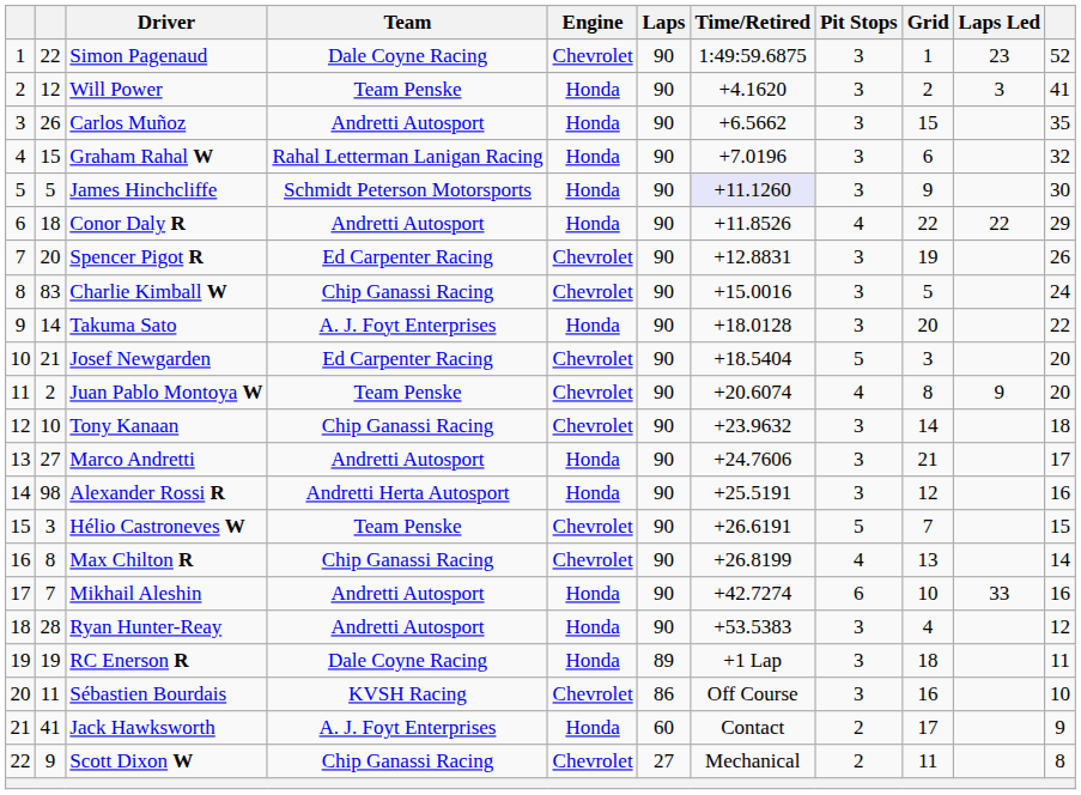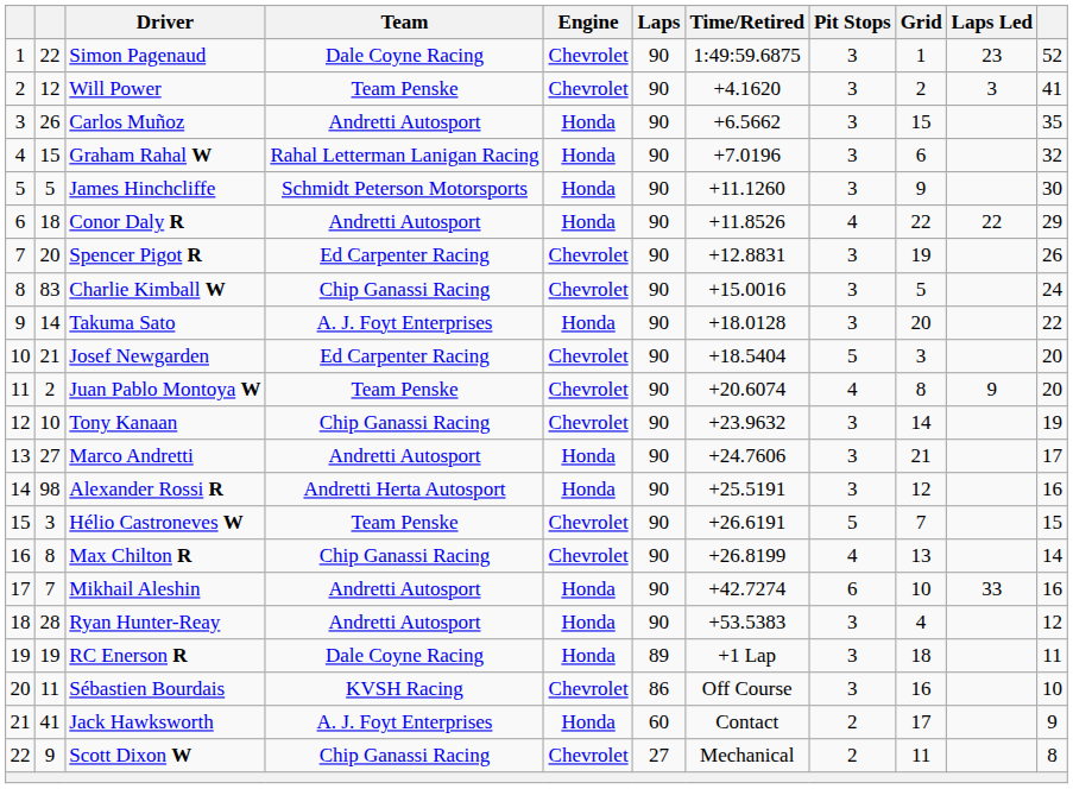 <table class="wikitable" style="text-align:center; font-size: 95%;">
 <tr>
 <th></th>
 <th></th>
 <th>Driver</th>
 <th>Team</th>
 <th>Engine</th>
 <th>Laps</th>
 <th>Time/Retired</th>
 <th>Pit Stops</th>
 <th>Grid</th>
 <th>Laps Led</th>
 <th></th>
 </tr>
 <tr>
 <td>1</td>
 <td>22</td>
 <td align="left"> <a href='#'>Simon Pagenaud</a></td>
 <td><a href='#'>Dale Coyne Racing</a></td>
 <td><a href='#'>Chevrolet</a></td>
 <td>90</td>
 <td>1:49:59.6875</td>
 <td>3</td>
 <td>1</td>
 <td>23</td>
 <td>52</td>
 </tr>
 <tr>
 <td>2</td>
 <td>12</td>
 <td align="left"> <a href='#'>Will Power</a></td>
 <td><a href='#'>Team Penske</a></td>
-<td><a href='#'>Honda</a></td>
+<td><a href='#'>Chevrolet</a></td>
 <td>90</td>
 <td>+4.1620</td>
 <td>3</td>
 <td>2</td>
 <td>3</td>
 <td>41</td>
 </tr>
 <tr>
 <td>3</td>
 <td>26</td>
 <td align="left"> <a href='#'>Carlos Muñoz</a></td>
 <td><a href='#'>Andretti Autosport</a></td>
 <td><a href='#'>Honda</a></td>
 <td>90</td>
 <td>+6.5662</td>
 <td>3</td>
 <td>15</td>
 <td></td>
 <td>35</td>
 </tr>
 <tr>
 <td>4</td>
 <td>15</td>
 <td align="left"> <a href='#'>Graham Rahal</a> <strong><span>W</span></strong></td>
 <td><a href='#'>Rahal Letterman Lanigan Racing</a></td>
 <td><a href='#'>Honda</a></td>
 <td>90</td>
 <td>+7.0196</td>
 <td>3</td>
 <td>6</td>
 <td></td>
 <td>32</td>
 </tr>
 <tr>
 <td>5</td>
 <td>5</td>
 <td align="left"> <a href='#'>James Hinchcliffe</a></td>
 <td><a href='#'>Schmidt Peterson Motorsports</a></td>
 <td><a href='#'>Honda</a></td>
 <td>90</td>
-<td style="background: lavender;">+11.1260</td>
+<td>+11.1260</td>
 <td>3</td>
 <td>9</td>
 <td></td>
 <td>30</td>
 </tr>
 <tr>
 <td>6</td>
 <td>18</td>
 <td align="left"> <a href='#'>Conor Daly</a> <strong><span>R</span></strong></td>
 <td><a href='#'>Andretti Autosport</a></td>
 <td><a href='#'>Honda</a></td>
 <td>90</td>
 <td>+11.8526</td>
 <td>4</td>
 <td>22</td>
 <td>22</td>
 <td>29</td>
 </tr>
 <tr>
 <td>7</td>
 <td>20</td>
 <td align="left"> <a href='#'>Spencer Pigot</a> <strong><span>R</span></strong></td>
 <td><a href='#'>Ed Carpenter Racing</a></td>
 <td><a href='#'>Chevrolet</a></td>
 <td>90</td>
 <td>+12.8831</td>
 <td>3</td>
 <td>19</td>
 <td></td>
 <td>26</td>
 </tr>
 <tr>
 <td>8</td>
 <td>83</td>
 <td align="left"> <a href='#'>Charlie Kimball</a> <strong><span>W</span></strong></td>
 <td><a href='#'>Chip Ganassi Racing</a></td>
 <td><a href='#'>Chevrolet</a></td>
 <td>90</td>
 <td>+15.0016</td>
 <td>3</td>
 <td>5</td>
 <td></td>
 <td>24</td>
 </tr>
 <tr>
 <td>9</td>
 <td>14</td>
 <td align="left"> <a href='#'>Takuma Sato</a></td>
 <td><a href='#'>A. J. Foyt Enterprises</a></td>
 <td><a href='#'>Honda</a></td>
 <td>90</td>
 <td>+18.0128</td>
 <td>3</td>
 <td>20</td>
 <td></td>
 <td>22</td>
 </tr>
 <tr>
 <td>10</td>
 <td>21</td>
 <td align="left"> <a href='#'>Josef Newgarden</a></td>
 <td><a href='#'>Ed Carpenter Racing</a></td>
 <td><a href='#'>Chevrolet</a></td>
 <td>90</td>
 <td>+18.5404</td>
 <td>5</td>
 <td>3</td>
 <td></td>
 <td>20</td>
 </tr>
 <tr>
 <td>11</td>
 <td>2</td>
 <td align="left"> <a href='#'>Juan Pablo Montoya</a> <strong><span>W</span></strong></td>
 <td><a href='#'>Team Penske</a></td>
 <td><a href='#'>Chevrolet</a></td>
 <td>90</td>
 <td>+20.6074</td>
 <td>4</td>
 <td>8</td>
 <td>9</td>
 <td>20</td>
 </tr>
 <tr>
 <td>12</td>
 <td>10</td>
 <td align="left"> <a href='#'>Tony Kanaan</a></td>
 <td><a href='#'>Chip Ganassi Racing</a></td>
 <td><a href='#'>Chevrolet</a></td>
 <td>90</td>
 <td>+23.9632</td>
 <td>3</td>
 <td>14</td>
 <td></td>
-<td>18</td>
+<td>19</td>
 </tr>
 <tr>
 <td>13</td>
 <td>27</td>
 <td align="left"> <a href='#'>Marco Andretti</a></td>
 <td><a href='#'>Andretti Autosport</a></td>
 <td><a href='#'>Honda</a></td>
 <td>90</td>
 <td>+24.7606</td>
 <td>3</td>
 <td>21</td>
 <td></td>
 <td>17</td>
 </tr>
 <tr>
 <td>14</td>
 <td>98</td>
 <td align="left"> <a href='#'>Alexander Rossi</a> <strong><span>R</span></strong></td>
 <td><a href='#'>Andretti Herta Autosport</a></td>
 <td><a href='#'>Honda</a></td>
 <td>90</td>
 <td>+25.5191</td>
 <td>3</td>
 <td>12</td>
 <td></td>
 <td>16</td>
 </tr>
 <tr>
 <td>15</td>
 <td>3</td>
 <td align="left"> <a href='#'>Hélio Castroneves</a> <strong><span>W</span></strong></td>
 <td><a href='#'>Team Penske</a></td>
 <td><a href='#'>Chevrolet</a></td>
 <td>90</td>
 <td>+26.6191</td>
 <td>5</td>
 <td>7</td>
 <td></td>
 <td>15</td>
 </tr>
 <tr>
 <td>16</td>
 <td>8</td>
 <td align="left"> <a href='#'>Max Chilton</a> <strong><span>R</span></strong></td>
 <td><a href='#'>Chip Ganassi Racing</a></td>
 <td><a href='#'>Chevrolet</a></td>
 <td>90</td>
 <td>+26.8199</td>
 <td>4</td>
 <td>13</td>
 <td></td>
 <td>14</td>
 </tr>
 <tr>
 <td>17</td>
 <td>7</td>
 <td align="left"> <a href='#'>Mikhail Aleshin</a></td>
 <td><a href='#'>Andretti Autosport</a></td>
 <td><a href='#'>Honda</a></td>
 <td>90</td>
 <td>+42.7274</td>
 <td>6</td>
 <td>10</td>
 <td>33</td>
 <td>16</td>
 </tr>
 <tr>
 <td>18</td>
 <td>28</td>
 <td align="left"> <a href='#'>Ryan Hunter-Reay</a></td>
 <td><a href='#'>Andretti Autosport</a></td>
 <td><a href='#'>Honda</a></td>
 <td>90</td>
 <td>+53.5383</td>
 <td>3</td>
 <td>4</td>
 <td></td>
 <td>12</td>
 </tr>
 <tr>
 <td>19</td>
 <td>19</td>
 <td align="left"> <a href='#'>RC Enerson</a> <strong><span>R</span></strong></td>
 <td><a href='#'>Dale Coyne Racing</a></td>
 <td><a href='#'>Honda</a></td>
 <td>89</td>
 <td>+1 Lap</td>
 <td>3</td>
 <td>18</td>
 <td></td>
 <td>11</td>
 </tr>
 <tr>
 <td>20</td>
 <td>11</td>
 <td align="left"> <a href='#'>Sébastien Bourdais</a></td>
 <td><a href='#'>KVSH Racing</a></td>
 <td><a href='#'>Chevrolet</a></td>
 <td>86</td>
 <td>Off Course</td>
 <td>3</td>
 <td>16</td>
 <td></td>
 <td>10</td>
 </tr>
 <tr>
 <td>21</td>
 <td>41</td>
 <td align="left"> <a href='#'>Jack Hawksworth</a></td>
 <td><a href='#'>A. J. Foyt Enterprises</a></td>
 <td><a href='#'>Honda</a></td>
 <td>60</td>
 <td>Contact</td>
 <td>2</td>
 <td>17</td>
 <td></td>
 <td>9</td>
 </tr>
 <tr>
 <td>22</td>
 <td>9</td>
 <td align="left"> <a href='#'>Scott Dixon</a> <strong><span>W</span></strong></td>
 <td><a href='#'>Chip Ganassi Racing</a></td>
 <td><a href='#'>Chevrolet</a></td>
 <td>27</td>
 <td>Mechanical</td>
 <td>2</td>
 <td>11</td>
 <td></td>
 <td>8</td>
 </tr>
 <tr>
 <th colspan=11></th>
 </tr>
 </table>
